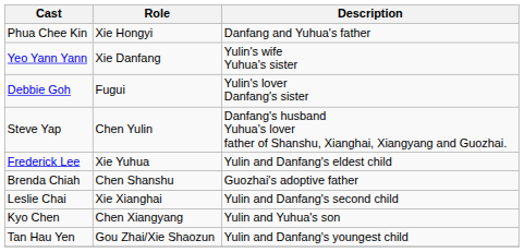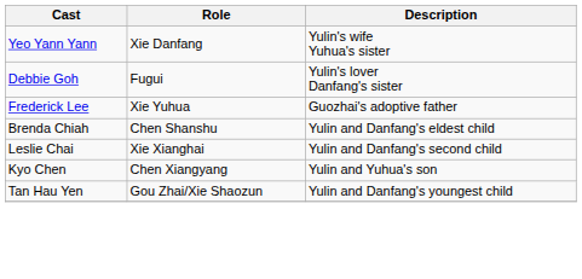 <table class="wikitable" width="55%">
 <tr>
 <th>Cast</th>
 <th>Role</th>
 <th>Description</th>
-</tr>
-<tr>
-<td>Phua Chee Kin</td>
-<td>Xie Hongyi</td>
-<td>Danfang and Yuhua's father</td>
 </tr>
 <tr>
 <td><a href='#'>Yeo Yann Yann</a></td>
 <td>Xie Danfang</td>
 <td>Yulin's wife<br>Yuhua's sister</td>
 </tr>
 <tr>
 <td><a href='#'>Debbie Goh</a></td>
 <td>Fugui</td>
 <td>Yulin's lover<br>Danfang's sister</td>
 </tr>
 <tr>
-<td>Steve Yap</td>
-<td>Chen Yulin</td>
-<td>Danfang's husband<br>Yuhua's lover<br>father of Shanshu, Xianghai, Xiangyang and Guozhai.</td>
-</tr>
-<tr>
 <td><a href='#'>Frederick Lee</a></td>
 <td>Xie Yuhua</td>
-<td>Yulin and Danfang's eldest child</td>
+<td>Guozhai's adoptive father</td>
 </tr>
 <tr>
 <td>Brenda Chiah</td>
 <td>Chen Shanshu</td>
-<td>Guozhai's adoptive father</td>
+<td>Yulin and Danfang's eldest child</td>
 </tr>
 <tr>
 <td>Leslie Chai</td>
 <td>Xie Xianghai</td>
 <td>Yulin and Danfang's second child</td>
 </tr>
 <tr>
 <td>Kyo Chen</td>
 <td>Chen Xiangyang</td>
 <td>Yulin and Yuhua's son</td>
 </tr>
 <tr>
 <td>Tan Hau Yen</td>
 <td>Gou Zhai/Xie Shaozun</td>
 <td>Yulin and Danfang's youngest child</td>
 </tr>
 <tr>
 </tr>
 </table>
